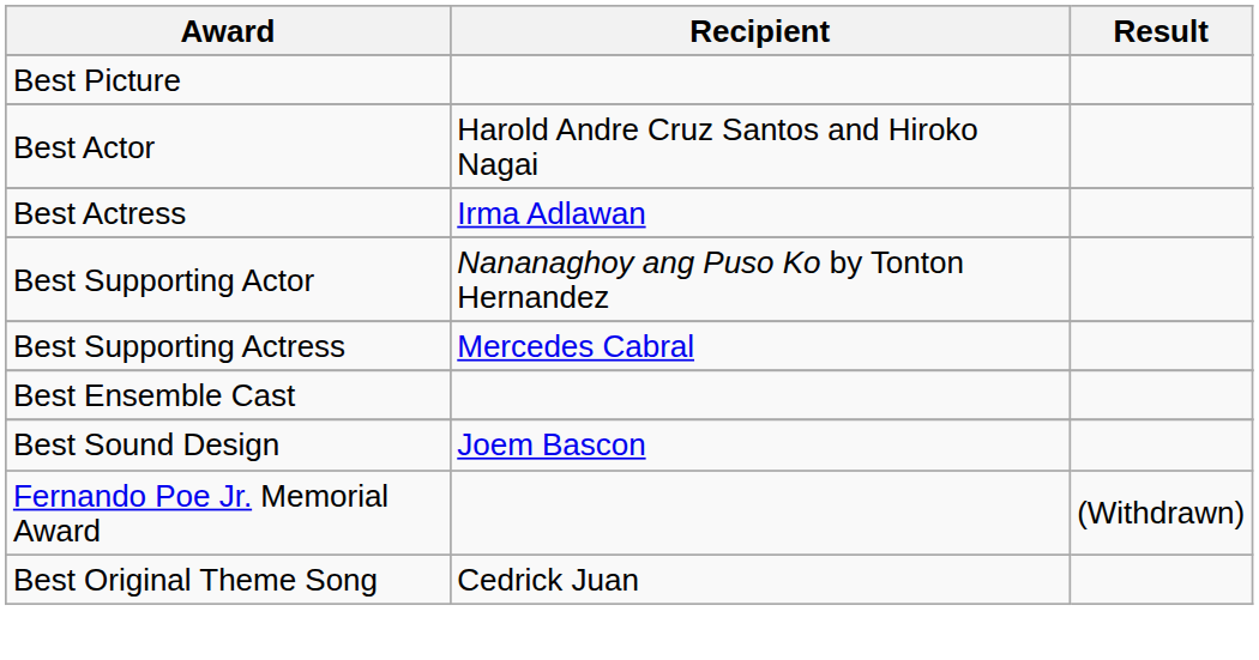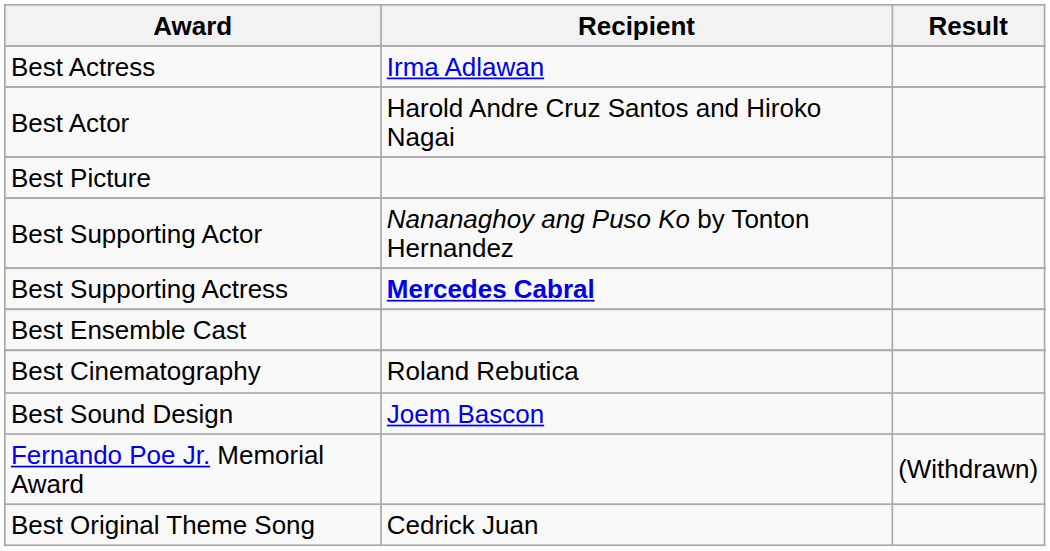 <table class="wikitable" style="font-size: 95%;">
 <tr>
 <th>Award</th>
 <th>Recipient</th>
 <th>Result</th>
 </tr>
 <tr>
 </tr>
 <tr>
-<td>Best Picture</td>
-<td rowspan="1"></td>
+<td>Best Actress</td>
+<td rowspan="1"><a href='#'>Irma Adlawan</a></td>
 <td></td>
 </tr>
 <tr>
 </tr>
 <tr>
 <td>Best Actor</td>
 <td rowspan="1">Harold Andre Cruz Santos and Hiroko Nagai</td>
 <td></td>
 </tr>
 <tr>
 </tr>
 <tr>
-<td>Best Actress</td>
-<td rowspan="1"><a href='#'>Irma Adlawan</a></td>
+<td>Best Picture</td>
+<td rowspan="1"></td>
 <td></td>
 </tr>
 <tr>
 </tr>
 <tr>
 <td>Best Supporting Actor</td>
 <td rowspan="1"><em>Nananaghoy ang Puso Ko</em> by Tonton Hernandez</td>
 <td></td>
 </tr>
 <tr>
 </tr>
 <tr>
 <td>Best Supporting Actress</td>
-<td rowspan="1"><a href='#'>Mercedes Cabral</a></td>
+<td rowspan="1"><strong><a href='#'>Mercedes Cabral</a></strong></td>
 <td></td>
 </tr>
 <tr>
 </tr>
 <tr>
 <td>Best Ensemble Cast</td>
 <td rowspan="1"></td>
 <td></td>
 </tr>
 <tr>
+</tr>
+<tr>
+<td>Best Cinematography</td>
+<td rowspan="1">Roland Rebutica</td>
+<td></td>
 </tr>
 <tr>
 <td>Best Sound Design</td>
 <td rowspan="1"><a href='#'>Joem Bascon</a></td>
 <td></td>
 </tr>
 <tr>
 <td><a href='#'>Fernando Poe Jr.</a> Memorial Award</td>
 <td rowspan="1"></td>
 <td> (Withdrawn)</td>
 </tr>
 <tr>
 <td>Best Original Theme Song</td>
 <td rowspan="1">Cedrick Juan</td>
 <td></td>
 </tr>
 </table>
